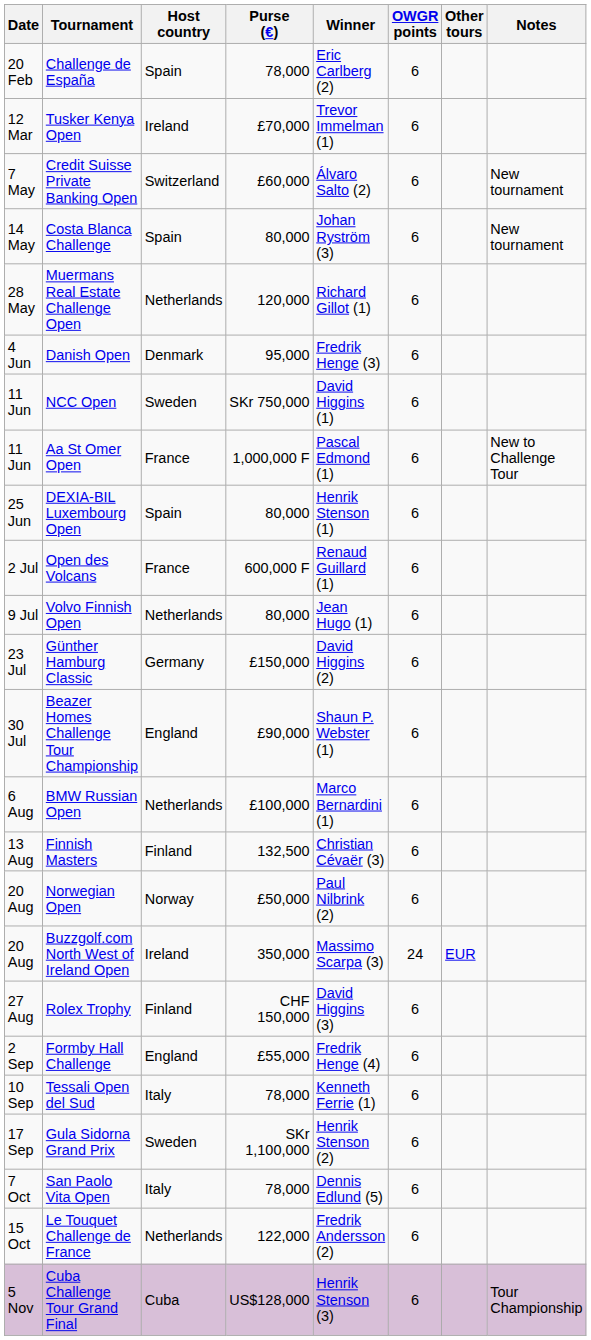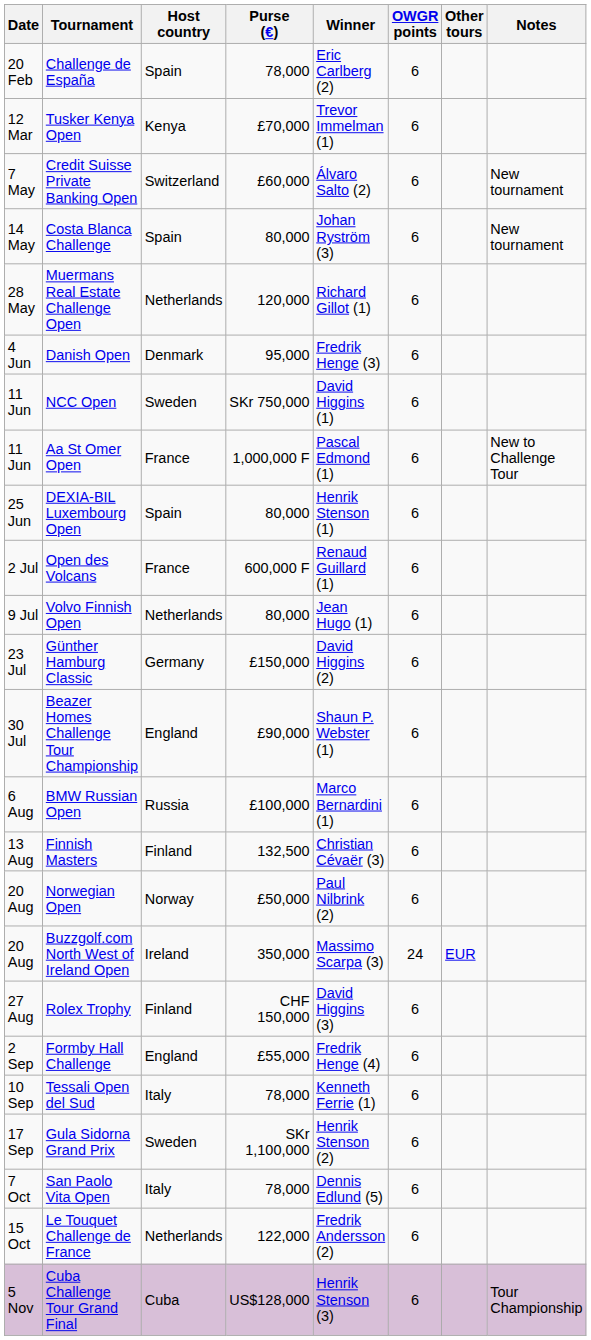 <table class="wikitable" style="font-size:95%">
 <tr>
 <th>Date</th>
 <th>Tournament</th>
 <th>Host country</th>
 <th>Purse<br>(<a href='#'>€</a>)</th>
 <th>Winner</th>
 <th><a href='#'>OWGR</a><br>points</th>
 <th>Other<br>tours</th>
 <th>Notes</th>
 </tr>
 <tr>
 <td>20 Feb</td>
 <td><a href='#'>Challenge de España</a></td>
 <td>Spain</td>
 <td align=right>78,000</td>
 <td> <a href='#'>Eric Carlberg</a> (2)</td>
 <td align=center>6</td>
 <td></td>
 <td></td>
 </tr>
 <tr>
 <td>12 Mar</td>
 <td><a href='#'>Tusker Kenya Open</a></td>
-<td>Ireland</td>
+<td>Kenya</td>
 <td align=right>£70,000</td>
 <td> <a href='#'>Trevor Immelman</a> (1)</td>
 <td align=center>6</td>
 <td></td>
 <td></td>
 </tr>
 <tr>
 <td>7 May</td>
 <td><a href='#'>Credit Suisse Private Banking Open</a></td>
 <td>Switzerland</td>
 <td align=right>£60,000</td>
 <td> <a href='#'>Álvaro Salto</a> (2)</td>
 <td align=center>6</td>
 <td></td>
 <td>New tournament</td>
 </tr>
 <tr>
 <td>14 May</td>
 <td><a href='#'>Costa Blanca Challenge</a></td>
 <td>Spain</td>
 <td align=right>80,000</td>
 <td> <a href='#'>Johan Ryström</a> (3)</td>
 <td align=center>6</td>
 <td></td>
 <td>New tournament</td>
 </tr>
 <tr>
 <td>28 May</td>
 <td><a href='#'>Muermans Real Estate Challenge Open</a></td>
 <td>Netherlands</td>
 <td align=right>120,000</td>
 <td> <a href='#'>Richard Gillot</a> (1)</td>
 <td align=center>6</td>
 <td></td>
 <td></td>
 </tr>
 <tr>
 <td>4 Jun</td>
 <td><a href='#'>Danish Open</a></td>
 <td>Denmark</td>
 <td align=right>95,000</td>
 <td> <a href='#'>Fredrik Henge</a> (3)</td>
 <td align=center>6</td>
 <td></td>
 <td></td>
 </tr>
 <tr>
 <td>11 Jun</td>
 <td><a href='#'>NCC Open</a></td>
 <td>Sweden</td>
 <td align=right>SKr 750,000</td>
 <td> <a href='#'>David Higgins</a> (1)</td>
 <td align=center>6</td>
 <td></td>
 <td></td>
 </tr>
 <tr>
 <td>11 Jun</td>
 <td><a href='#'>Aa St Omer Open</a></td>
 <td>France</td>
 <td align=right>1,000,000 F</td>
 <td> <a href='#'>Pascal Edmond</a> (1)</td>
 <td align=center>6</td>
 <td></td>
 <td>New to Challenge Tour</td>
 </tr>
 <tr>
 <td>25 Jun</td>
 <td><a href='#'>DEXIA-BIL Luxembourg Open</a></td>
 <td>Spain</td>
 <td align=right>80,000</td>
 <td> <a href='#'>Henrik Stenson</a> (1)</td>
 <td align=center>6</td>
 <td></td>
 <td></td>
 </tr>
 <tr>
 <td>2 Jul</td>
 <td><a href='#'>Open des Volcans</a></td>
 <td>France</td>
 <td align=right>600,000 F</td>
 <td> <a href='#'>Renaud Guillard</a> (1)</td>
 <td align=center>6</td>
 <td></td>
 <td></td>
 </tr>
 <tr>
 <td>9 Jul</td>
 <td><a href='#'>Volvo Finnish Open</a></td>
 <td>Netherlands</td>
 <td align=right>80,000</td>
 <td> <a href='#'>Jean Hugo</a> (1)</td>
 <td align=center>6</td>
 <td></td>
 <td></td>
 </tr>
 <tr>
 <td>23 Jul</td>
 <td><a href='#'>Günther Hamburg Classic</a></td>
 <td>Germany</td>
 <td align=right>£150,000</td>
 <td> <a href='#'>David Higgins</a> (2)</td>
 <td align=center>6</td>
 <td></td>
 <td></td>
 </tr>
 <tr>
 <td>30 Jul</td>
 <td><a href='#'>Beazer Homes Challenge Tour Championship</a></td>
 <td>England</td>
 <td align=right>£90,000</td>
 <td> <a href='#'>Shaun P. Webster</a> (1)</td>
 <td align=center>6</td>
 <td></td>
 <td></td>
 </tr>
 <tr>
 <td>6 Aug</td>
 <td><a href='#'>BMW Russian Open</a></td>
-<td>Netherlands</td>
+<td>Russia</td>
 <td align=right>£100,000</td>
 <td> <a href='#'>Marco Bernardini</a> (1)</td>
 <td align=center>6</td>
 <td></td>
 <td></td>
 </tr>
 <tr>
 <td>13 Aug</td>
 <td><a href='#'>Finnish Masters</a></td>
 <td>Finland</td>
 <td align=right>132,500</td>
 <td> <a href='#'>Christian Cévaër</a> (3)</td>
 <td align=center>6</td>
 <td></td>
 <td></td>
 </tr>
 <tr>
 <td>20 Aug</td>
 <td><a href='#'>Norwegian Open</a></td>
 <td>Norway</td>
 <td align=right>£50,000</td>
 <td> <a href='#'>Paul Nilbrink</a> (2)</td>
 <td align=center>6</td>
 <td></td>
 <td></td>
 </tr>
 <tr>
 <td>20 Aug</td>
 <td><a href='#'>Buzzgolf.com North West of Ireland Open</a></td>
 <td>Ireland</td>
 <td align=right>350,000</td>
 <td> <a href='#'>Massimo Scarpa</a> (3)</td>
 <td align=center>24</td>
 <td><a href='#'>EUR</a></td>
 <td></td>
 </tr>
 <tr>
 <td>27 Aug</td>
 <td><a href='#'>Rolex Trophy</a></td>
 <td>Finland</td>
 <td align=right>CHF 150,000</td>
 <td> <a href='#'>David Higgins</a> (3)</td>
 <td align=center>6</td>
 <td></td>
 </tr>
 <tr>
 <td>2 Sep</td>
 <td><a href='#'>Formby Hall Challenge</a></td>
 <td>England</td>
 <td align=right>£55,000</td>
 <td> <a href='#'>Fredrik Henge</a> (4)</td>
 <td align=center>6</td>
 <td></td>
 <td></td>
 </tr>
 <tr>
 <td>10 Sep</td>
 <td><a href='#'>Tessali Open del Sud</a></td>
 <td>Italy</td>
 <td align=right>78,000</td>
 <td> <a href='#'>Kenneth Ferrie</a> (1)</td>
 <td align=center>6</td>
 <td></td>
 <td></td>
 </tr>
 <tr>
 <td>17 Sep</td>
 <td><a href='#'>Gula Sidorna Grand Prix</a></td>
 <td>Sweden</td>
 <td align=right>SKr 1,100,000</td>
 <td> <a href='#'>Henrik Stenson</a> (2)</td>
 <td align=center>6</td>
 <td></td>
 <td></td>
 </tr>
 <tr>
 <td>7 Oct</td>
 <td><a href='#'>San Paolo Vita Open</a></td>
 <td>Italy</td>
 <td align=right>78,000</td>
 <td> <a href='#'>Dennis Edlund</a> (5)</td>
 <td align=center>6</td>
 <td></td>
 <td></td>
 </tr>
 <tr>
 <td>15 Oct</td>
 <td><a href='#'>Le Touquet Challenge de France</a></td>
 <td>Netherlands</td>
 <td align=right>122,000</td>
 <td> <a href='#'>Fredrik Andersson</a> (2)</td>
 <td align=center>6</td>
 <td></td>
 <td></td>
 </tr>
 <tr style="background:thistle;">
 <td>5 Nov</td>
 <td><a href='#'>Cuba Challenge Tour Grand Final</a></td>
 <td>Cuba</td>
 <td align=right>US$128,000</td>
 <td> <a href='#'>Henrik Stenson</a> (3)</td>
 <td align=center>6</td>
 <td></td>
 <td>Tour Championship</td>
 </tr>
 </table>
